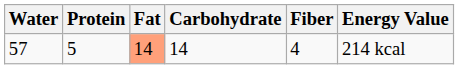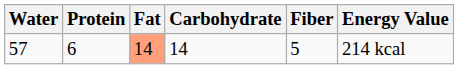 <table class="wikitable sortable">
 <tr>
 <th>Water</th>
 <th>Protein</th>
 <th>Fat</th>
 <th>Carbohydrate</th>
 <th>Fiber</th>
 <th>Energy Value</th>
 </tr>
 <tr>
 <td>57</td>
-<td>5</td>
+<td>6</td>
 <td style="background: lightsalmon;">14</td>
 <td>14</td>
-<td>4</td>
+<td>5</td>
 <td>214 kcal</td>
 </tr>
 </table>
